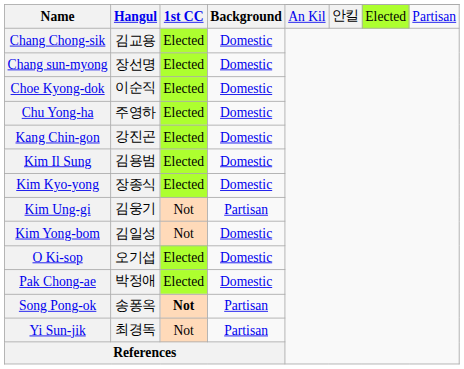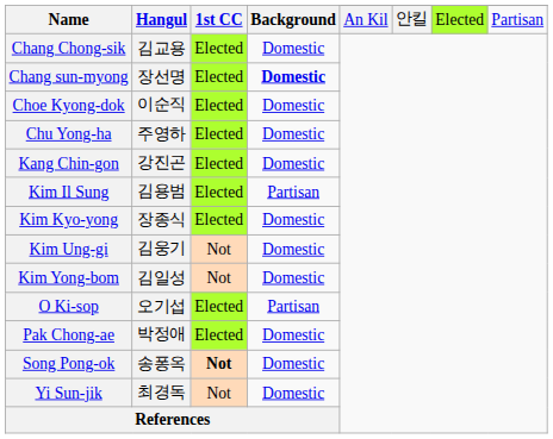 <table class="wikitable sortable">
 <tr>
 <th rowspan="2">Name</th>
 <th rowspan="2" class="unsortable"><a href='#'>Hangul</a></th>
 <th rowspan="2"><a href='#'>1st CC</a></th>
 <th rowspan="2">Background</th>
 </tr>
 <tr>
 <th align="center" scope="row" style="font-weight:normal;"><a href='#'>An Kil</a></th>
 <th align="center" scope="row" style="font-weight:normal;">안킬</th>
 <td align="center" style="background: GreenYellow">Elected</td>
 <td align="center"><a href='#'>Partisan</a></td>
 </tr>
 <tr>
 <th align="center" scope="row" style="font-weight:normal;"><a href='#'>Chang Chong-sik</a></th>
 <th align="center" scope="row" style="font-weight:normal;">김교용</th>
 <td align="center" style="background: GreenYellow">Elected</td>
 <td align="center"><a href='#'>Domestic</a></td>
 </tr>
 <tr>
 <th align="center" scope="row" style="font-weight:normal;"><a href='#'>Chang sun-myong</a></th>
 <th align="center" scope="row" style="font-weight:normal;">장선명</th>
 <td align="center" style="background: GreenYellow">Elected</td>
-<td align="center"><a href='#'>Domestic</a></td>
+<td align="center"><strong><a href='#'>Domestic</a></strong></td>
 </tr>
 <tr>
 <th align="center" scope="row" style="font-weight:normal;"><a href='#'>Choe Kyong-dok</a></th>
 <th align="center" scope="row" style="font-weight:normal;">이순직</th>
 <td align="center" style="background: GreenYellow">Elected</td>
 <td align="center"><a href='#'>Domestic</a></td>
 </tr>
 <tr>
 <th align="center" scope="row" style="font-weight:normal;"><a href='#'>Chu Yong-ha</a></th>
 <th align="center" scope="row" style="font-weight:normal;">주영하</th>
 <td align="center" style="background: GreenYellow">Elected</td>
 <td align="center"><a href='#'>Domestic</a></td>
 </tr>
 <tr>
 <th align="center" scope="row" style="font-weight:normal;"><a href='#'>Kang Chin-gon</a></th>
 <th align="center" scope="row" style="font-weight:normal;">강진곤</th>
 <td align="center" style="background: GreenYellow">Elected</td>
 <td align="center"><a href='#'>Domestic</a></td>
 </tr>
 <tr>
 <th align="center" scope="row" style="font-weight:normal;"><a href='#'>Kim Il Sung</a></th>
 <th align="center" scope="row" style="font-weight:normal;">김용범</th>
 <td align="center" style="background: GreenYellow">Elected</td>
-<td align="center"><a href='#'>Domestic</a></td>
+<td align="center"><a href='#'>Partisan</a></td>
 </tr>
 <tr>
 <th align="center" scope="row" style="font-weight:normal;"><a href='#'>Kim Kyo-yong</a></th>
 <th align="center" scope="row" style="font-weight:normal;">장종식</th>
 <td align="center" style="background: GreenYellow">Elected</td>
 <td align="center"><a href='#'>Domestic</a></td>
 </tr>
 <tr>
 <th align="center" scope="row" style="font-weight:normal;"><a href='#'>Kim Ung-gi</a></th>
 <th align="center" scope="row" style="font-weight:normal;">김웅기</th>
 <td style="background: PeachPuff" align="center">Not</td>
-<td align="center"><a href='#'>Partisan</a></td>
+<td align="center"><a href='#'>Domestic</a></td>
 </tr>
 <tr>
 <th align="center" scope="row" style="font-weight:normal;"><a href='#'>Kim Yong-bom</a></th>
 <th align="center" scope="row" style="font-weight:normal;">김일성</th>
 <td style="background: PeachPuff" align="center">Not</td>
 <td align="center"><a href='#'>Domestic</a></td>
 </tr>
 <tr>
 <th align="center" scope="row" style="font-weight:normal;"><a href='#'>O Ki-sop</a></th>
 <th align="center" scope="row" style="font-weight:normal;">오기섭</th>
 <td align="center" style="background: GreenYellow">Elected</td>
-<td align="center"><a href='#'>Domestic</a></td>
+<td align="center"><a href='#'>Partisan</a></td>
 </tr>
 <tr>
 <th align="center" scope="row" style="font-weight:normal;"><a href='#'>Pak Chong-ae</a></th>
 <th align="center" scope="row" style="font-weight:normal;">박정애</th>
 <td align="center" style="background: GreenYellow">Elected</td>
 <td align="center"><a href='#'>Domestic</a></td>
 </tr>
 <tr>
 <th align="center" scope="row" style="font-weight:normal;"><a href='#'>Song Pong-ok</a></th>
 <th align="center" scope="row" style="font-weight:normal;">송퐁옥</th>
 <td style="background: PeachPuff" align="center"><strong>Not</strong></td>
-<td align="center"><a href='#'>Partisan</a></td>
+<td align="center"><a href='#'>Domestic</a></td>
 </tr>
 <tr>
 <th align="center" scope="row" style="font-weight:normal;"><a href='#'>Yi Sun-jik</a></th>
 <th align="center" scope="row" style="font-weight:normal;">최경독</th>
 <td style="background: PeachPuff" align="center">Not</td>
-<td align="center"><a href='#'>Partisan</a></td>
+<td align="center"><a href='#'>Domestic</a></td>
 </tr>
 <tr>
 <th colspan="4" unsortable><strong>References</strong><br></th>
 </tr>
 </table>
